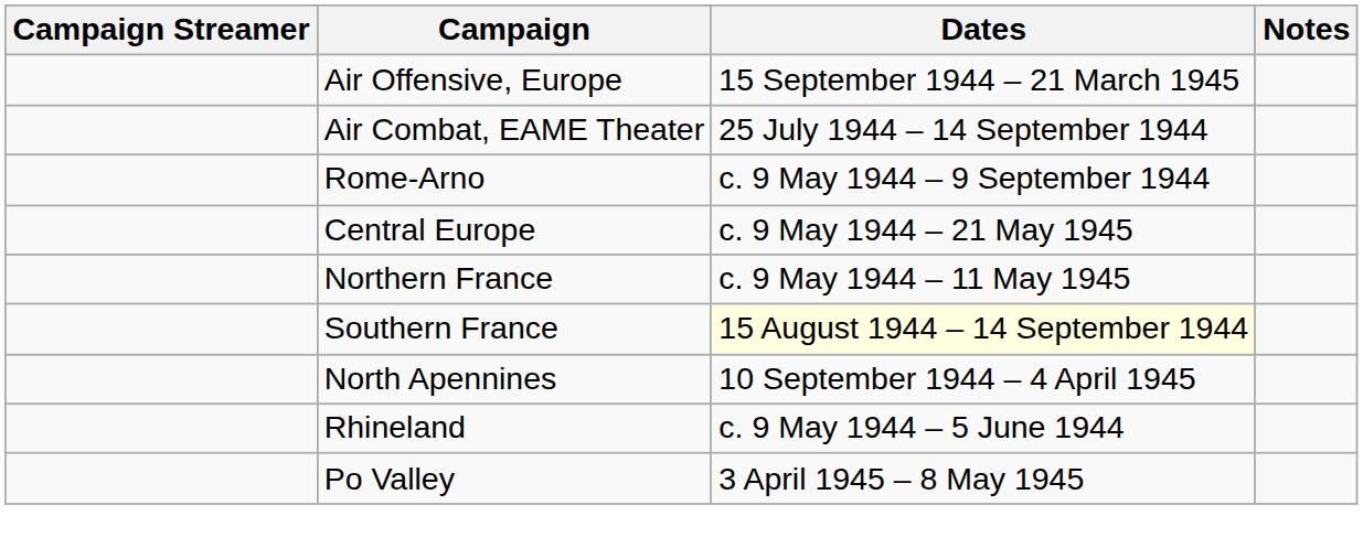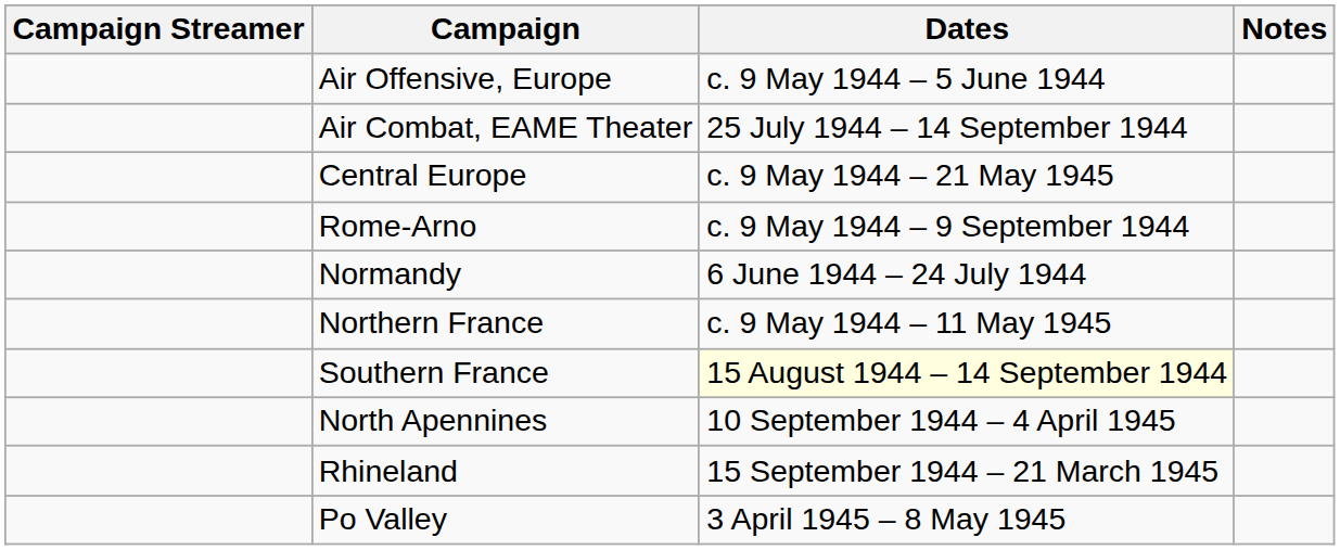 <table class="wikitable">
 <tr style="background:#efefef;">
 <th>Campaign Streamer</th>
 <th>Campaign</th>
 <th>Dates</th>
 <th>Notes</th>
 </tr>
 <tr>
 <td></td>
 <td>Air Offensive, Europe</td>
-<td>15 September 1944 – 21 March 1945</td>
+<td>c. 9 May 1944 – 5 June 1944</td>
 <td></td>
 </tr>
 <tr>
 <td></td>
 <td>Air Combat, EAME Theater</td>
 <td>25 July 1944 – 14 September 1944</td>
 <td></td>
 </tr>
 <tr>
 <td></td>
+<td>Central Europe</td>
+<td>c. 9 May 1944 – 21 May 1945</td>
+<td></td>
+</tr>
+<tr>
+<td></td>
 <td>Rome-Arno</td>
 <td>c. 9 May 1944 – 9 September 1944</td>
 <td></td>
 </tr>
 <tr>
 <td></td>
-<td>Central Europe</td>
-<td>c. 9 May 1944 – 21 May 1945</td>
+<td>Normandy</td>
+<td>6 June 1944 – 24 July 1944</td>
 <td></td>
 </tr>
 <tr>
 <td></td>
 <td>Northern France</td>
 <td>c. 9 May 1944 – 11 May 1945</td>
 <td></td>
 </tr>
 <tr>
 <td></td>
 <td>Southern France</td>
 <td style="background: lightyellow;">15 August 1944 – 14 September 1944</td>
 <td></td>
 </tr>
 <tr>
 <td></td>
 <td>North Apennines</td>
 <td>10 September 1944 – 4 April 1945</td>
 <td></td>
 </tr>
 <tr>
 <td></td>
 <td>Rhineland</td>
-<td>c. 9 May 1944 – 5 June 1944</td>
+<td>15 September 1944 – 21 March 1945</td>
 <td></td>
 </tr>
 <tr>
 <td></td>
 <td>Po Valley</td>
 <td>3 April 1945 – 8 May 1945</td>
 <td></td>
 </tr>
 </table>
